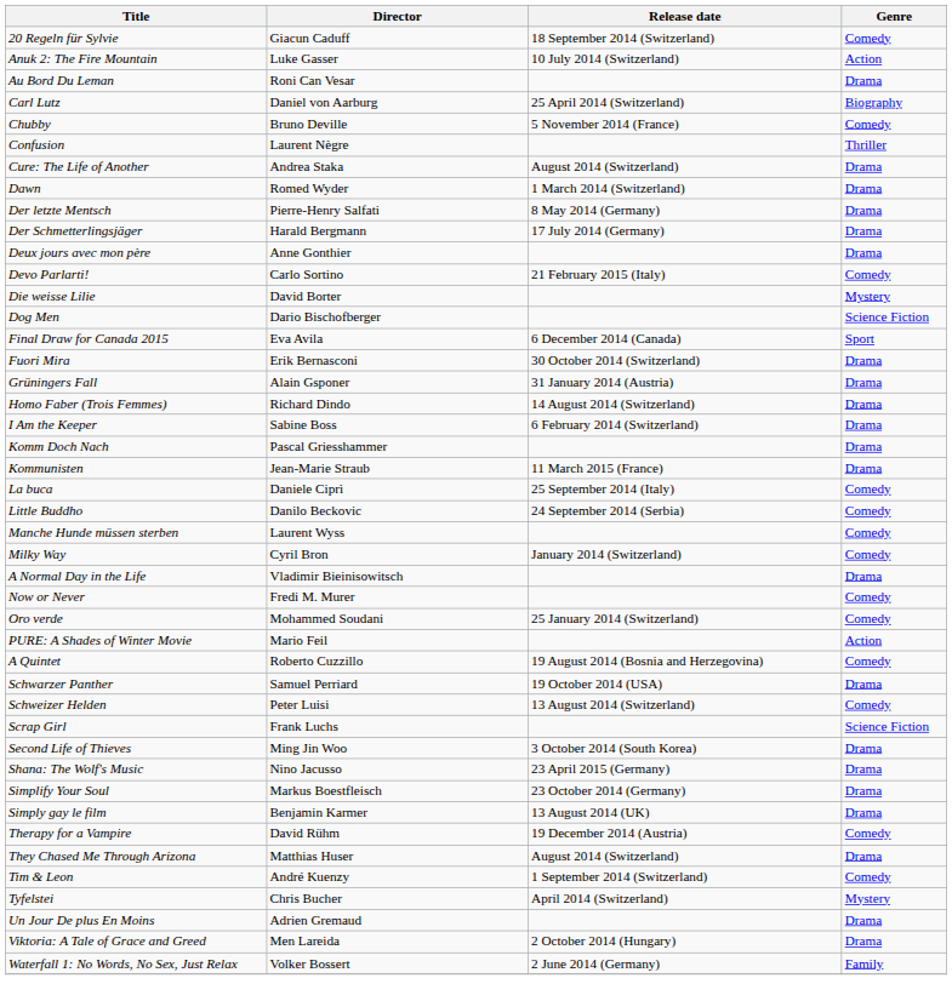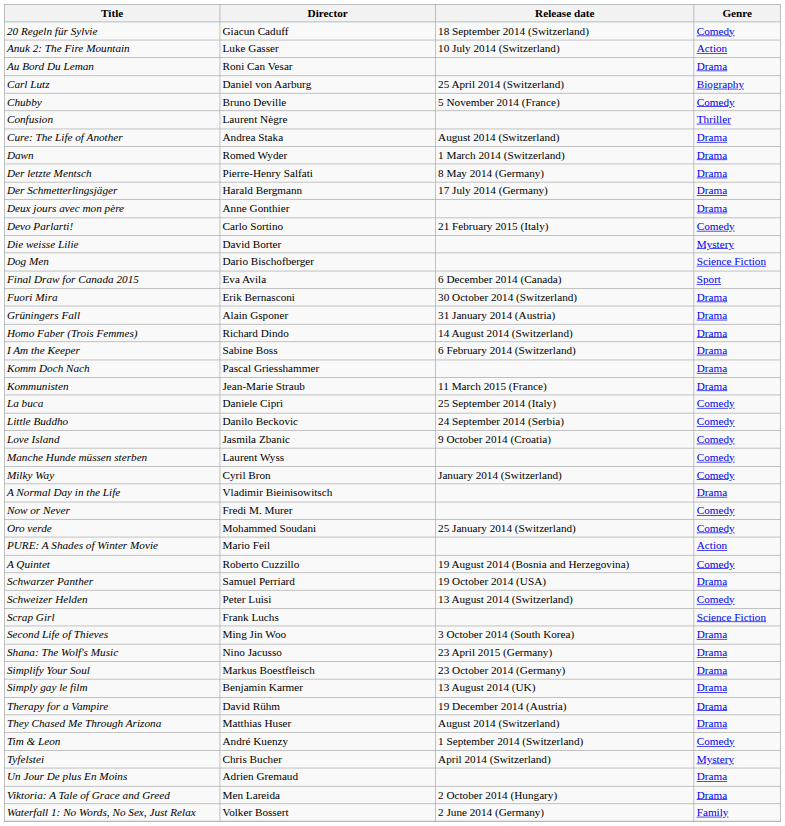 <table class="wikitable">
 <tr style="background:#b0e0e6; text-align:center;">
 <th style="width:25%;">Title</th>
 <th style="width:25%;">Director</th>
 <th style="width:30%;">Release date</th>
 <th style="width:10%;">Genre</th>
 </tr>
 <tr>
 <td><em>20 Regeln für Sylvie</em></td>
 <td>Giacun Caduff</td>
 <td>18 September 2014 (Switzerland)</td>
 <td><a href='#'>Comedy</a></td>
 </tr>
 <tr>
 <td><em>Anuk 2: The Fire Mountain</em></td>
 <td>Luke Gasser</td>
 <td>10 July 2014 (Switzerland)</td>
 <td><a href='#'>Action</a></td>
 </tr>
 <tr>
 <td><em>Au Bord Du Leman</em></td>
 <td>Roni Can Vesar</td>
 <td></td>
 <td><a href='#'>Drama</a></td>
 </tr>
 <tr>
 <td><em>Carl Lutz</em></td>
 <td>Daniel von Aarburg</td>
 <td>25 April 2014 (Switzerland)</td>
 <td><a href='#'>Biography</a></td>
 </tr>
 <tr>
 <td><em>Chubby</em></td>
 <td>Bruno Deville</td>
 <td>5 November 2014 (France)</td>
 <td><a href='#'>Comedy</a></td>
 </tr>
 <tr>
 <td><em>Confusion</em></td>
 <td>Laurent Nègre</td>
 <td></td>
 <td><a href='#'>Thriller</a></td>
 </tr>
 <tr>
 <td><em>Cure: The Life of Another</em></td>
 <td>Andrea Staka</td>
 <td>August 2014 (Switzerland)</td>
 <td><a href='#'>Drama</a></td>
 </tr>
 <tr>
 <td><em>Dawn</em></td>
 <td>Romed Wyder</td>
 <td>1 March 2014 (Switzerland)</td>
 <td><a href='#'>Drama</a></td>
 </tr>
 <tr>
 <td><em>Der letzte Mentsch</em></td>
 <td>Pierre-Henry Salfati</td>
 <td>8 May 2014 (Germany)</td>
 <td><a href='#'>Drama</a></td>
 </tr>
 <tr>
 <td><em>Der Schmetterlingsjäger</em></td>
 <td>Harald Bergmann</td>
 <td>17 July 2014 (Germany)</td>
 <td><a href='#'>Drama</a></td>
 </tr>
 <tr>
 <td><em>Deux jours avec mon père</em></td>
 <td>Anne Gonthier</td>
 <td></td>
 <td><a href='#'>Drama</a></td>
 </tr>
 <tr>
 <td><em>Devo Parlarti!</em></td>
 <td>Carlo Sortino</td>
 <td>21 February 2015 (Italy)</td>
 <td><a href='#'>Comedy</a></td>
 </tr>
 <tr>
 <td><em>Die weisse Lilie</em></td>
 <td>David Borter</td>
 <td></td>
 <td><a href='#'>Mystery</a></td>
 </tr>
 <tr>
 <td><em>Dog Men</em></td>
 <td>Dario Bischofberger</td>
 <td></td>
 <td><a href='#'>Science Fiction</a></td>
 </tr>
 <tr>
 <td><em>Final Draw for Canada 2015</em></td>
 <td>Eva Avila</td>
 <td>6 December 2014 (Canada)</td>
 <td><a href='#'>Sport</a></td>
 </tr>
 <tr>
 <td><em>Fuori Mira</em></td>
 <td>Erik Bernasconi</td>
 <td>30 October 2014 (Switzerland)</td>
 <td><a href='#'>Drama</a></td>
 </tr>
 <tr>
 <td><em>Grüningers Fall</em></td>
 <td>Alain Gsponer</td>
 <td>31 January 2014 (Austria)</td>
 <td><a href='#'>Drama</a></td>
 </tr>
 <tr>
 <td><em>Homo Faber (Trois Femmes)</em></td>
 <td>Richard Dindo</td>
 <td>14 August 2014 (Switzerland)</td>
 <td><a href='#'>Drama</a></td>
 </tr>
 <tr>
 <td><em>I Am the Keeper</em></td>
 <td>Sabine Boss</td>
 <td>6 February 2014 (Switzerland)</td>
 <td><a href='#'>Drama</a></td>
 </tr>
 <tr>
 <td><em>Komm Doch Nach</em></td>
 <td>Pascal Griesshammer</td>
 <td></td>
 <td><a href='#'>Drama</a></td>
 </tr>
 <tr>
 <td><em>Kommunisten</em></td>
 <td>Jean-Marie Straub</td>
 <td>11 March 2015 (France)</td>
 <td><a href='#'>Drama</a></td>
 </tr>
 <tr>
 <td><em>La buca</em></td>
 <td>Daniele Ciprì</td>
 <td>25 September 2014 (Italy)</td>
 <td><a href='#'>Comedy</a></td>
 </tr>
 <tr>
 <td><em>Little Buddho</em></td>
 <td>Danilo Beckovic</td>
 <td>24 September 2014 (Serbia)</td>
 <td><a href='#'>Comedy</a></td>
 </tr>
 <tr>
+<td><em>Love Island</em></td>
+<td>Jasmila Zbanic</td>
+<td>9 October 2014 (Croatia)</td>
+<td><a href='#'>Comedy</a></td>
+</tr>
+<tr>
 <td><em>Manche Hunde müssen sterben</em></td>
 <td>Laurent Wyss</td>
 <td></td>
 <td><a href='#'>Comedy</a></td>
 </tr>
 <tr>
 <td><em>Milky Way</em></td>
 <td>Cyril Bron</td>
 <td>January 2014 (Switzerland)</td>
 <td><a href='#'>Comedy</a></td>
 </tr>
 <tr>
 <td><em>A Normal Day in the Life</em></td>
 <td>Vladimir Bieinisowitsch</td>
 <td></td>
 <td><a href='#'>Drama</a></td>
 </tr>
 <tr>
 <td><em>Now or Never</em></td>
 <td>Fredi M. Murer</td>
 <td></td>
 <td><a href='#'>Comedy</a></td>
 </tr>
 <tr>
 <td><em>Oro verde</em></td>
 <td>Mohammed Soudani</td>
 <td>25 January 2014 (Switzerland)</td>
 <td><a href='#'>Comedy</a></td>
 </tr>
 <tr>
 <td><em>PURE: A Shades of Winter Movie</em></td>
 <td>Mario Feil</td>
 <td></td>
 <td><a href='#'>Action</a></td>
 </tr>
 <tr>
 <td><em>A Quintet</em></td>
 <td>Roberto Cuzzillo</td>
 <td>19 August 2014 (Bosnia and Herzegovina)</td>
 <td><a href='#'>Comedy</a></td>
 </tr>
 <tr>
 <td><em>Schwarzer Panther</em></td>
 <td>Samuel Perriard</td>
 <td>19 October 2014 (USA)</td>
 <td><a href='#'>Drama</a></td>
 </tr>
 <tr>
 <td><em>Schweizer Helden</em></td>
 <td>Peter Luisi</td>
 <td>13 August 2014 (Switzerland)</td>
 <td><a href='#'>Comedy</a></td>
 </tr>
 <tr>
 <td><em>Scrap Girl</em></td>
 <td>Frank Luchs</td>
 <td></td>
 <td><a href='#'>Science Fiction</a></td>
 </tr>
 <tr>
 <td><em>Second Life of Thieves</em></td>
 <td>Ming Jin Woo</td>
 <td>3 October 2014 (South Korea)</td>
 <td><a href='#'>Drama</a></td>
 </tr>
 <tr>
 <td><em>Shana: The Wolf's Music</em></td>
 <td>Nino Jacusso</td>
 <td>23 April 2015 (Germany)</td>
 <td><a href='#'>Drama</a></td>
 </tr>
 <tr>
 <td><em>Simplify Your Soul</em></td>
 <td>Markus Boestfleisch</td>
 <td>23 October 2014 (Germany)</td>
 <td><a href='#'>Drama</a></td>
 </tr>
 <tr>
 <td><em>Simply gay le film</em></td>
 <td>Benjamin Karmer</td>
 <td>13 August 2014 (UK)</td>
 <td><a href='#'>Drama</a></td>
 </tr>
 <tr>
 <td><em>Therapy for a Vampire</em></td>
 <td>David Rühm</td>
 <td>19 December 2014 (Austria)</td>
-<td><a href='#'>Comedy</a></td>
+<td><a href='#'>Drama</a></td>
 </tr>
 <tr>
 <td><em>They Chased Me Through Arizona</em></td>
 <td>Matthias Huser</td>
 <td>August 2014 (Switzerland)</td>
 <td><a href='#'>Drama</a></td>
 </tr>
 <tr>
 <td><em>Tim & Leon</em></td>
 <td>André Kuenzy</td>
 <td>1 September 2014 (Switzerland)</td>
 <td><a href='#'>Comedy</a></td>
 </tr>
 <tr>
 <td><em>Tyfelstei</em></td>
 <td>Chris Bucher</td>
 <td>April 2014 (Switzerland)</td>
 <td><a href='#'>Mystery</a></td>
 </tr>
 <tr>
 <td><em>Un Jour De plus En Moins</em></td>
 <td>Adrien Gremaud</td>
 <td></td>
 <td><a href='#'>Drama</a></td>
 </tr>
 <tr>
 <td><em>Viktoria: A Tale of Grace and Greed</em></td>
 <td>Men Lareida</td>
 <td>2 October 2014 (Hungary)</td>
 <td><a href='#'>Drama</a></td>
 </tr>
 <tr>
 <td><em>Waterfall 1: No Words, No Sex, Just Relax</em></td>
 <td>Volker Bossert</td>
 <td>2 June 2014 (Germany)</td>
 <td><a href='#'>Family</a></td>
 </tr>
 <tr>
 </tr>
 </table>
